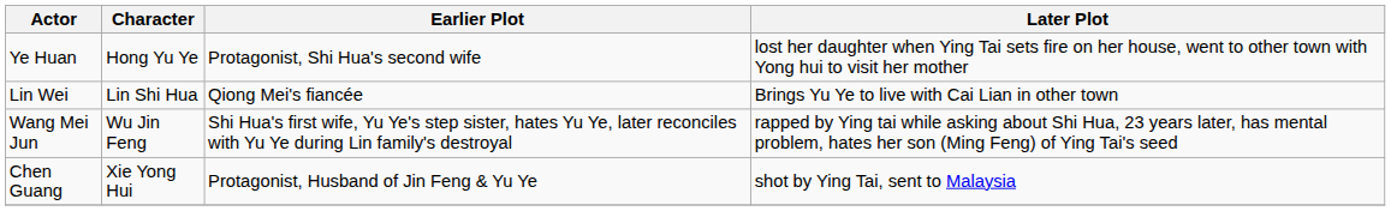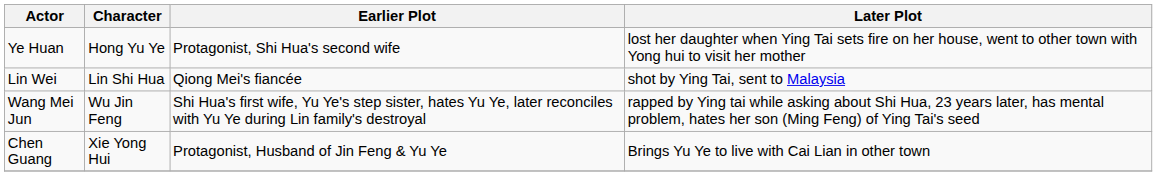 <table class="wikitable">
 <tr bgcolor="#CCCCCC">
 <th>Actor</th>
 <th>Character</th>
 <th>Earlier Plot</th>
 <th>Later Plot</th>
 </tr>
 <tr>
 <td>Ye Huan</td>
 <td>Hong Yu Ye <br></td>
 <td>Protagonist, Shi Hua's second wife</td>
 <td>lost her daughter when Ying Tai sets fire on her house, went to other town with Yong hui to visit her mother</td>
 </tr>
 <tr>
 <td>Lin Wei</td>
 <td>Lin Shi Hua</td>
 <td>Qiong Mei's fiancée</td>
-<td>Brings Yu Ye to live with Cai Lian in other town</td>
+<td>shot by Ying Tai, sent to <a href='#'>Malaysia</a></td>
 </tr>
 <tr>
 <td>Wang Mei Jun</td>
 <td>Wu Jin Feng</td>
 <td>Shi Hua's first wife, Yu Ye's step sister, hates Yu Ye, later reconciles with Yu Ye during Lin family's destroyal</td>
 <td>rapped by Ying tai while asking about Shi Hua, 23 years later, has mental problem, hates her son (Ming Feng) of Ying Tai's seed</td>
 </tr>
 <tr>
 <td>Chen Guang</td>
 <td>Xie Yong Hui</td>
 <td>Protagonist, Husband of Jin Feng & Yu Ye</td>
-<td>shot by Ying Tai, sent to <a href='#'>Malaysia</a></td>
+<td>Brings Yu Ye to live with Cai Lian in other town</td>
 </tr>
 <tr>
 </tr>
 </table>
